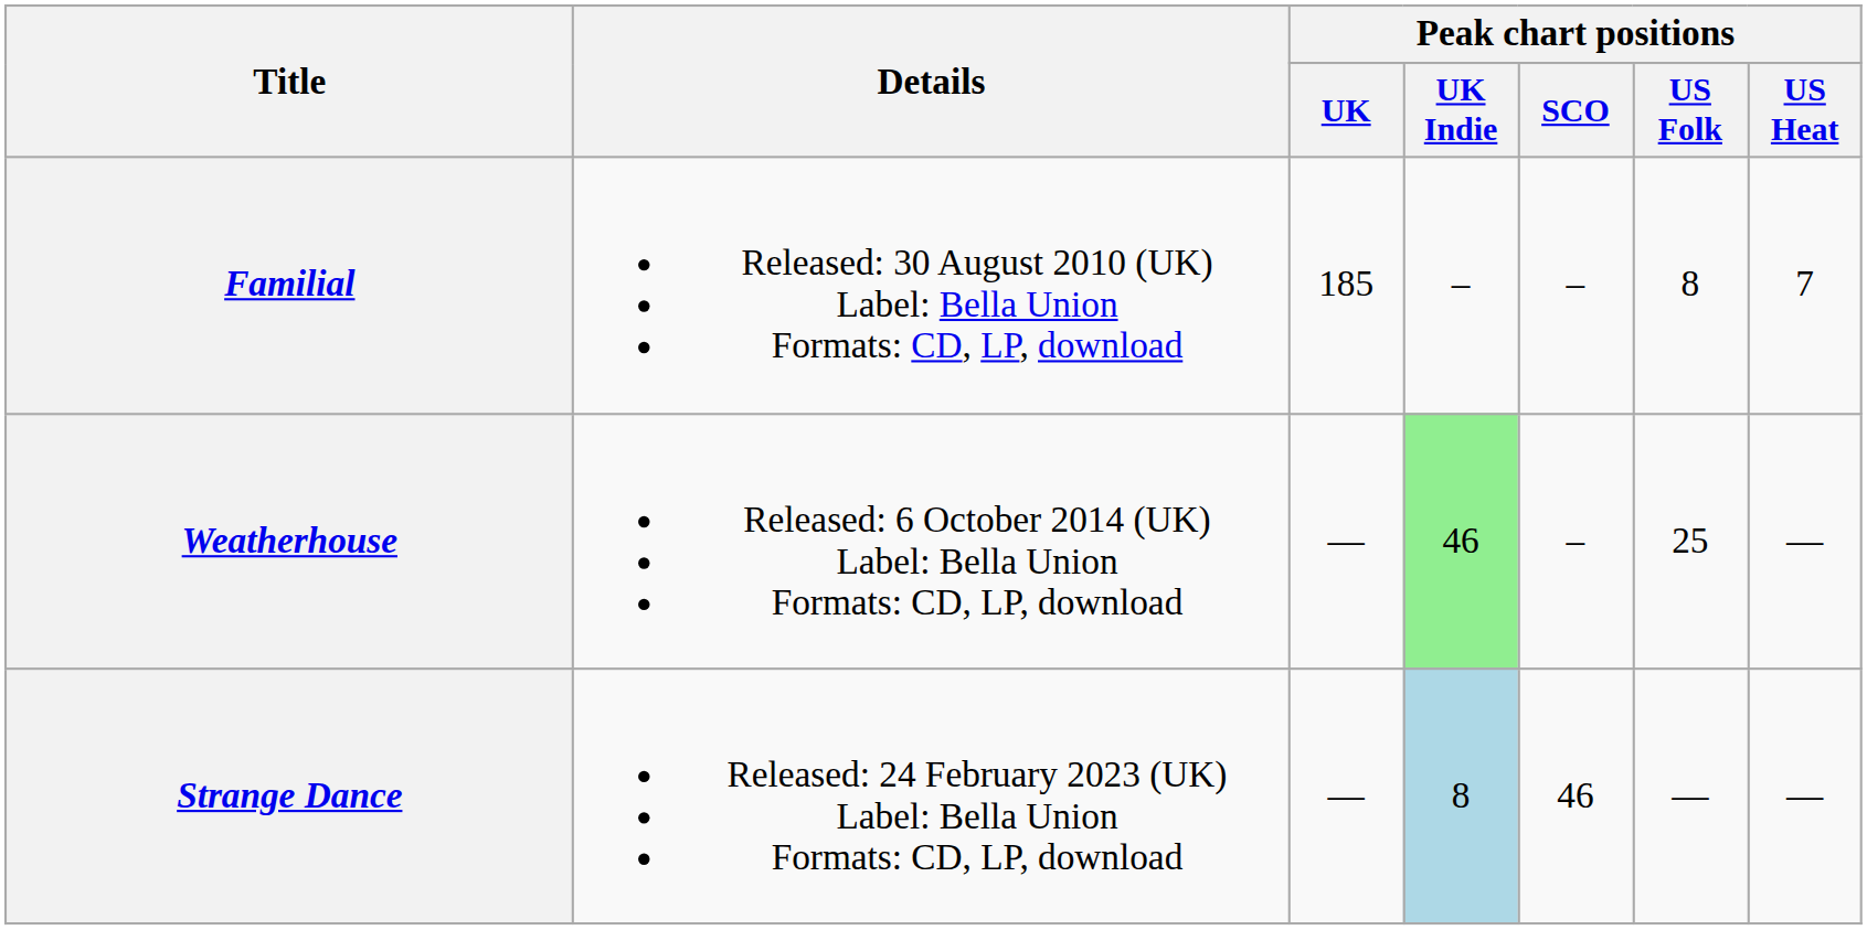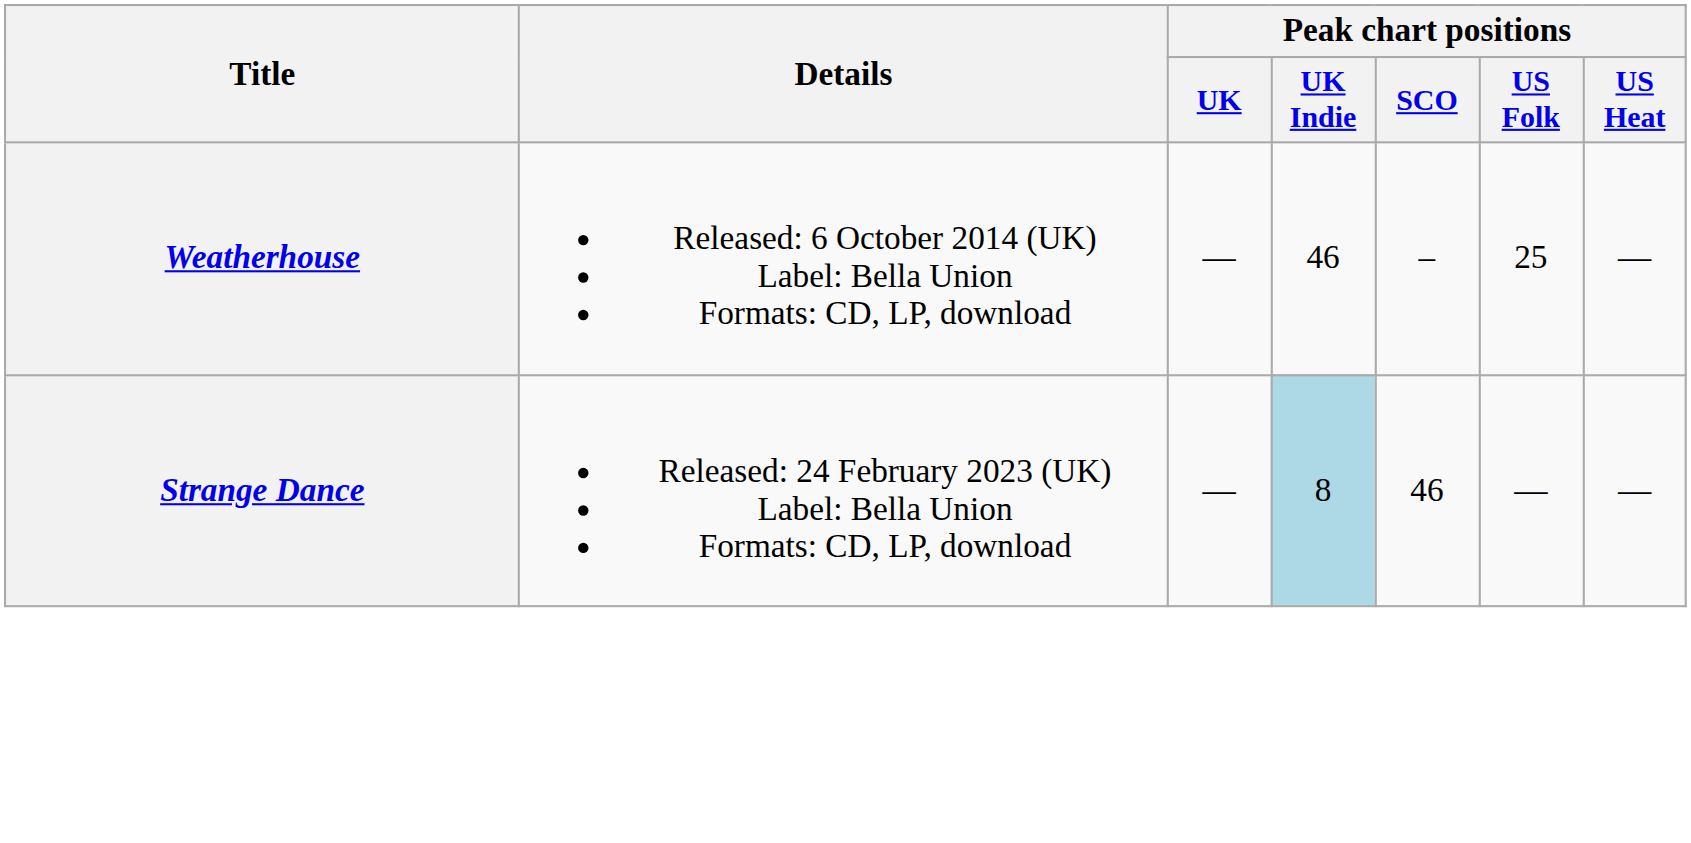 <table class="wikitable plainrowheaders" style="text-align:center;">
 <tr>
 <th scope="col" rowspan="2" style="width:15em;">Title</th>
 <th scope="col" rowspan="2" style="width:19em;">Details</th>
 <th scope="col" colspan="5">Peak chart positions</th>
 </tr>
 <tr>
 <th scope="col" style="width:3em;font-size:90%;"><a href='#'>UK</a><br></th>
 <th scope="col" style="width:3em;font-size:90%;"><a href='#'>UK<br>Indie</a><br></th>
 <th scope="col" style="width:3em;font-size:90%;"><a href='#'>SCO</a><br></th>
 <th scope="col" style="width:3em;font-size:90%;"><a href='#'>US<br>Folk</a><br></th>
 <th scope="col" style="width:3em;font-size:90%;"><a href='#'>US<br>Heat</a><br></th>
 </tr>
 <tr>
-<th scope="row"><em><a href='#'>Familial</a></em></th>
-<td><br><ul><li>Released: 30 August 2010 <span>(UK)</span></li><li>Label: <a href='#'>Bella Union</a></li><li>Formats: <a href='#'>CD</a>, <a href='#'>LP</a>, <a href='#'>download</a></li></ul></td>
-<td>185</td>
-<td>–</td>
-<td>–</td>
-<td>8</td>
-<td>7</td>
-</tr>
-<tr>
 <th scope="row"><em><a href='#'>Weatherhouse</a></em></th>
 <td><br><ul><li>Released: 6 October 2014 <span>(UK)</span></li><li>Label: Bella Union</li><li>Formats: CD, LP, download</li></ul></td>
 <td>—</td>
-<td style="background: lightgreen;">46</td>
+<td>46</td>
 <td>–</td>
 <td>25</td>
 <td>—</td>
 </tr>
 <tr>
 <th scope="row"><em><a href='#'>Strange Dance</a></em></th>
 <td><br><ul><li>Released: 24 February 2023 <span>(UK)</span></li><li>Label: Bella Union</li><li>Formats: CD, LP, download</li></ul></td>
 <td>—</td>
 <td style="background: lightblue;">8</td>
 <td>46</td>
 <td>—</td>
 <td>—</td>
 </tr>
 </table>
